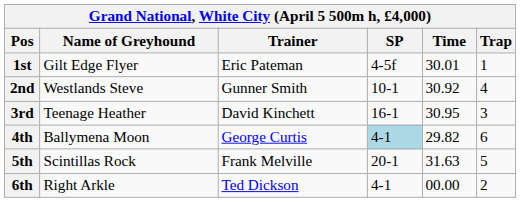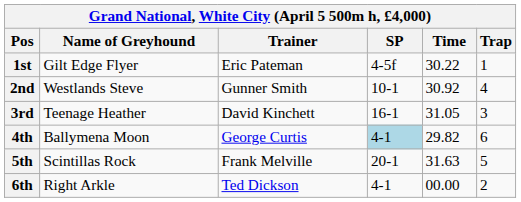 <table class="wikitable">
 <tr>
 <th colspan="6"><a href='#'>Grand National</a>, <a href='#'>White City</a> (April 5 500m h, £4,000)</th>
 </tr>
 <tr>
 <th width=30>Pos</th>
 <th width=180>Name of Greyhound</th>
 <th width=150>Trainer</th>
 <th width=50>SP</th>
 <th width=50>Time</th>
 <th width=30>Trap</th>
 </tr>
 <tr>
 <th>1st</th>
 <td>Gilt Edge Flyer</td>
 <td>Eric Pateman</td>
 <td>4-5f</td>
-<td>30.01</td>
+<td>30.22</td>
 <td>1</td>
 </tr>
 <tr>
 <th>2nd</th>
 <td>Westlands Steve</td>
 <td>Gunner Smith</td>
 <td>10-1</td>
 <td>30.92</td>
 <td>4</td>
 </tr>
 <tr>
 <th>3rd</th>
 <td>Teenage Heather</td>
 <td>David Kinchett</td>
 <td>16-1</td>
-<td>30.95</td>
+<td>31.05</td>
 <td>3</td>
 </tr>
 <tr>
 <th>4th</th>
 <td>Ballymena Moon</td>
 <td><a href='#'>George Curtis</a></td>
 <td style="background: lightblue;">4-1</td>
 <td>29.82</td>
 <td>6</td>
 </tr>
 <tr>
 <th>5th</th>
 <td>Scintillas Rock</td>
 <td>Frank Melville</td>
 <td>20-1</td>
 <td>31.63</td>
 <td>5</td>
 </tr>
 <tr>
 <th>6th</th>
 <td>Right Arkle</td>
 <td><a href='#'>Ted Dickson</a></td>
 <td>4-1</td>
 <td>00.00</td>
 <td>2</td>
 </tr>
 </table>
